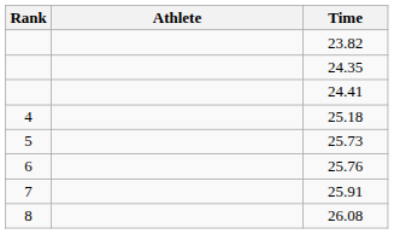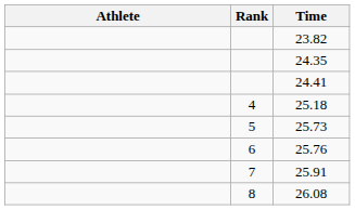 <table class=wikitable style="text-align:center">
 <tr>
+<th width=250>Athlete</th>
 <th width=40>Rank</th>
-<th width=250>Athlete</th>
 <th width=80>Time</th>
 </tr>
 <tr>
+<td align=left></td>
 <td></td>
-<td align=left></td>
 <td>23.82</td>
 </tr>
 <tr>
+<td align=left></td>
 <td></td>
-<td align=left></td>
 <td>24.35</td>
 </tr>
 <tr>
+<td align=left></td>
 <td></td>
-<td align=left></td>
 <td>24.41</td>
 </tr>
 <tr>
+<td align=left></td>
 <td>4</td>
-<td align=left></td>
 <td>25.18</td>
 </tr>
 <tr>
+<td align=left></td>
 <td>5</td>
-<td align=left></td>
 <td>25.73</td>
 </tr>
 <tr>
+<td align=left></td>
 <td>6</td>
-<td align=left></td>
 <td>25.76</td>
 </tr>
 <tr>
+<td align=left></td>
 <td>7</td>
-<td align=left></td>
 <td>25.91</td>
 </tr>
 <tr>
+<td align=left></td>
 <td>8</td>
-<td align=left></td>
 <td>26.08</td>
 </tr>
 </table>
